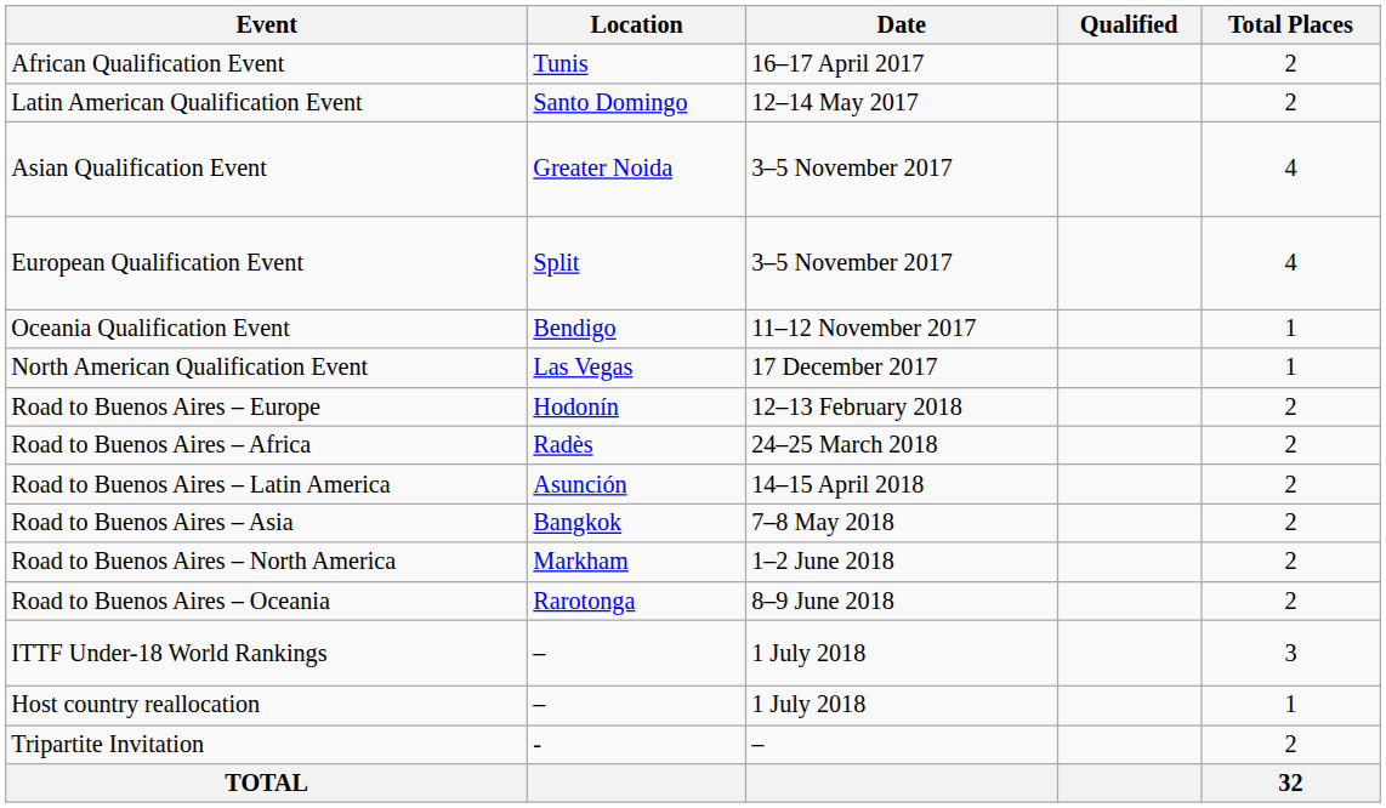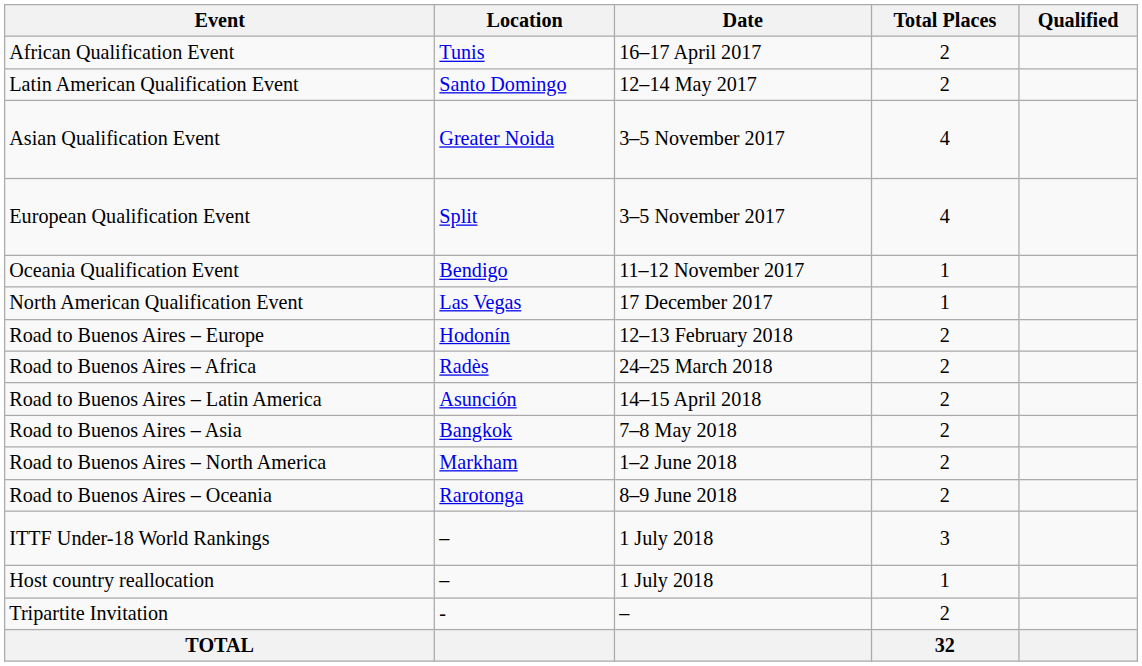 <table class="wikitable" width=900>
 <tr>
 <th>Event</th>
 <th>Location</th>
 <th>Date</th>
+<th>Total Places</th>
 <th>Qualified</th>
-<th>Total Places</th>
 </tr>
 <tr>
 <td>African Qualification Event</td>
 <td> <a href='#'>Tunis</a></td>
 <td>16–17 April 2017</td>
+<td align="center">2</td>
 <td><br></td>
-<td align="center">2</td>
 </tr>
 <tr>
 <td>Latin American Qualification Event</td>
 <td> <a href='#'>Santo Domingo</a></td>
 <td>12–14 May 2017</td>
+<td align="center">2</td>
 <td><br></td>
-<td align="center">2</td>
 </tr>
 <tr>
 <td>Asian Qualification Event</td>
 <td> <a href='#'>Greater Noida</a></td>
 <td>3–5 November 2017</td>
+<td align="center">4</td>
 <td><br><br><br></td>
-<td align="center">4</td>
 </tr>
 <tr>
 <td>European Qualification Event</td>
 <td> <a href='#'>Split</a></td>
 <td>3–5 November 2017</td>
+<td align="center">4</td>
 <td><br><br><br></td>
-<td align="center">4</td>
 </tr>
 <tr>
 <td>Oceania Qualification Event</td>
 <td> <a href='#'>Bendigo</a></td>
 <td>11–12 November 2017</td>
+<td align="center">1</td>
 <td></td>
-<td align="center">1</td>
 </tr>
 <tr>
 <td>North American Qualification Event</td>
 <td> <a href='#'>Las Vegas</a></td>
 <td>17 December 2017</td>
+<td align="center">1</td>
 <td></td>
-<td align="center">1</td>
 </tr>
 <tr>
 <td>Road to Buenos Aires – Europe</td>
 <td> <a href='#'>Hodonín</a></td>
 <td>12–13 February 2018</td>
+<td align="center">2</td>
 <td><br></td>
-<td align="center">2</td>
 </tr>
 <tr>
 <td>Road to Buenos Aires – Africa</td>
 <td> <a href='#'>Radès</a></td>
 <td>24–25 March 2018</td>
+<td align="center">2</td>
 <td><br></td>
-<td align="center">2</td>
 </tr>
 <tr>
 <td>Road to Buenos Aires – Latin America</td>
 <td> <a href='#'>Asunción</a></td>
 <td>14–15 April 2018</td>
+<td align="center">2</td>
 <td><br></td>
-<td align="center">2</td>
 </tr>
 <tr>
 <td>Road to Buenos Aires – Asia</td>
 <td> <a href='#'>Bangkok</a></td>
 <td>7–8 May 2018</td>
+<td align="center">2</td>
 <td><br></td>
-<td align="center">2</td>
 </tr>
 <tr>
 <td>Road to Buenos Aires – North America</td>
 <td> <a href='#'>Markham</a></td>
 <td>1–2 June 2018</td>
+<td align="center">2</td>
 <td><br></td>
-<td align="center">2</td>
 </tr>
 <tr>
 <td>Road to Buenos Aires – Oceania</td>
 <td> <a href='#'>Rarotonga</a></td>
 <td>8–9 June 2018</td>
+<td align="center">2</td>
 <td><br></td>
-<td align="center">2</td>
 </tr>
 <tr>
 <td>ITTF Under-18 World Rankings</td>
 <td>–</td>
 <td>1 July 2018</td>
+<td align="center">3</td>
 <td><br><br></td>
-<td align="center">3</td>
 </tr>
 <tr>
 <td>Host country reallocation</td>
 <td>–</td>
 <td>1 July 2018</td>
+<td align="center">1</td>
 <td></td>
-<td align="center">1</td>
 </tr>
 <tr>
 <td>Tripartite Invitation</td>
 <td>-</td>
 <td>–</td>
+<td align="center">2</td>
 <td><br></td>
-<td align="center">2</td>
 </tr>
 <tr>
 <th>TOTAL</th>
 <th></th>
 <th></th>
+<th>32</th>
 <th></th>
-<th>32</th>
 </tr>
 </table>
